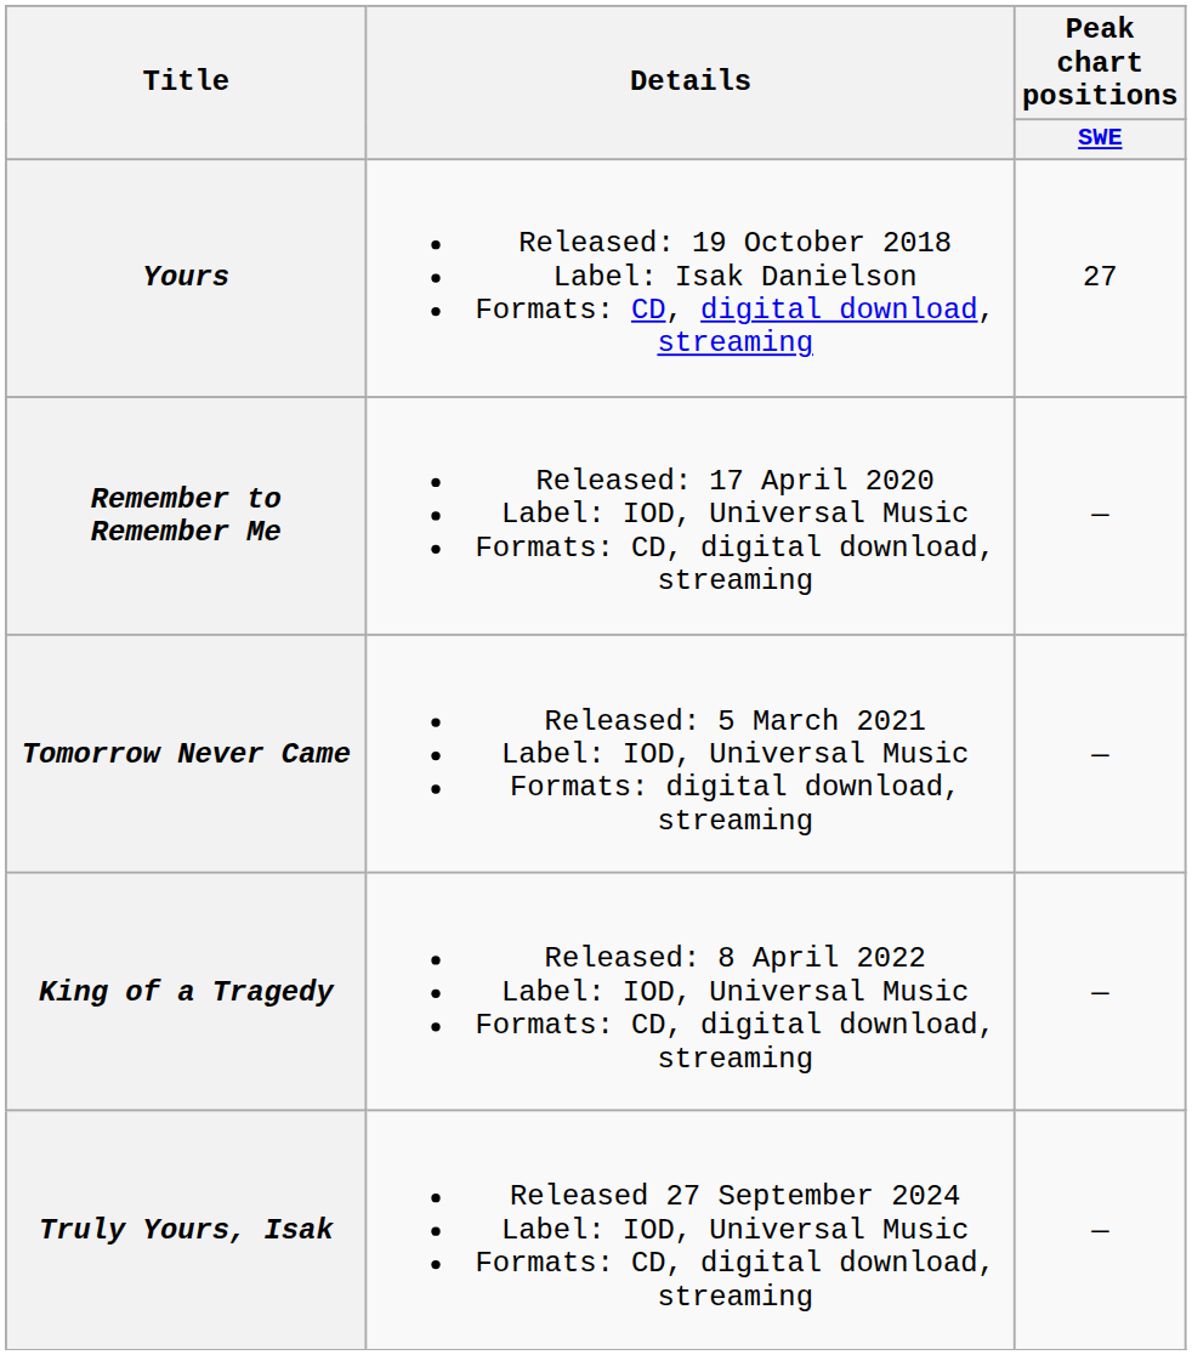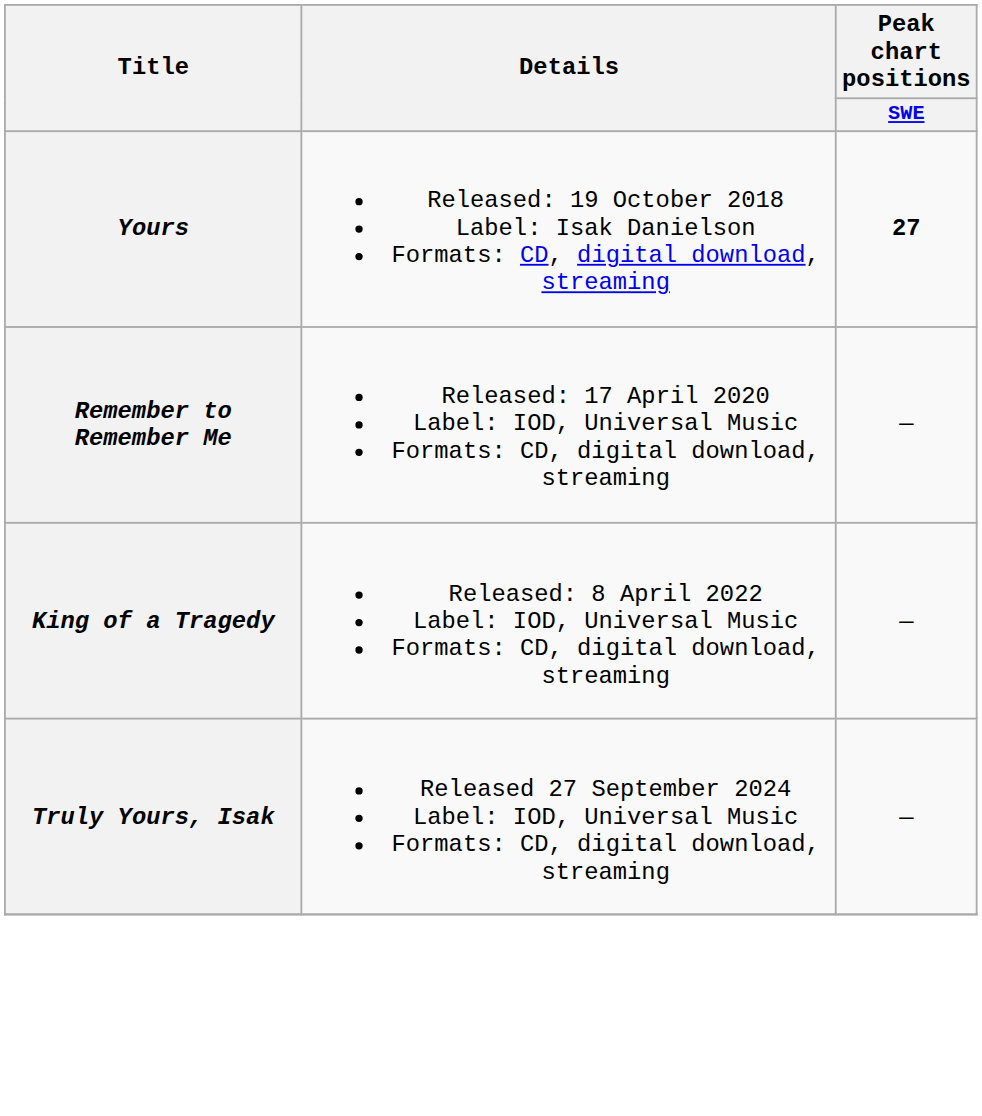 <table class="wikitable plainrowheaders" style="text-align:center;" border="1">
 <tr>
 <th scope="col" rowspan="2" style="width:12em;">Title</th>
 <th scope="col" rowspan="2" style="width:22em;">Details</th>
 <th scope="col" colspan="1">Peak chart positions</th>
 </tr>
 <tr>
 <th scope="col" style="width:3em;font-size:85%;"><a href='#'>SWE</a><br></th>
 </tr>
 <tr>
 <th scope="row"><em>Yours</em></th>
 <td><br><ul><li>Released: 19 October 2018</li><li>Label: Isak Danielson</li><li>Formats: <a href='#'>CD</a>, <a href='#'>digital download</a>, <a href='#'>streaming</a></li></ul></td>
-<td>27</td>
+<td><strong>27</strong></td>
 </tr>
 <tr>
 <th scope="row"><em>Remember to Remember Me</em></th>
 <td><br><ul><li>Released: 17 April 2020</li><li>Label: IOD, Universal Music</li><li>Formats: CD, digital download, streaming</li></ul></td>
-<td>—</td>
-</tr>
-<tr>
-<th scope="row"><em>Tomorrow Never Came</em></th>
-<td><br><ul><li>Released: 5 March 2021</li><li>Label: IOD, Universal Music</li><li>Formats: digital download, streaming</li></ul></td>
 <td>—</td>
 </tr>
 <tr>
 <th scope="row"><em>King of a Tragedy</em></th>
 <td><br><ul><li>Released: 8 April 2022</li><li>Label: IOD, Universal Music</li><li>Formats: CD, digital download, streaming</li></ul></td>
 <td>—</td>
 </tr>
 <tr>
 <th scope="row"><em>Truly Yours, Isak</em></th>
 <td><br><ul><li>Released 27 September 2024</li><li>Label: IOD, Universal Music</li><li>Formats: CD, digital download, streaming</li></ul></td>
 <td>—</td>
 </tr>
 <tr>
 </tr>
 </table>
